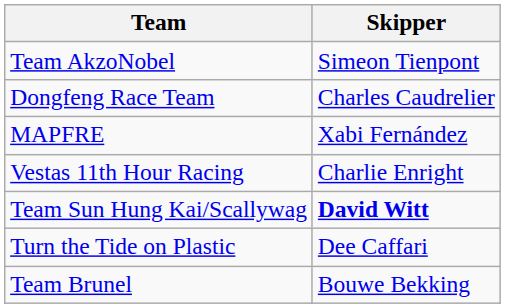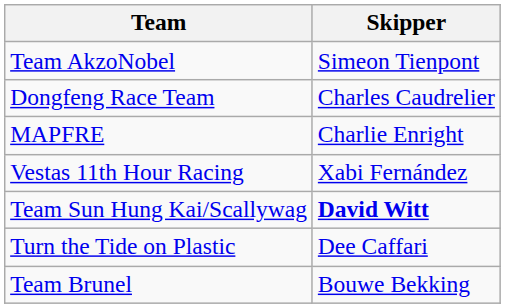 <table class=wikitable>
 <tr>
 <th>Team</th>
 <th>Skipper</th>
 </tr>
 <tr>
 <td> <a href='#'>Team AkzoNobel</a></td>
 <td> <a href='#'>Simeon Tienpont</a></td>
 </tr>
 <tr>
 <td> <a href='#'>Dongfeng Race Team</a></td>
 <td> <a href='#'>Charles Caudrelier</a></td>
 </tr>
 <tr>
 <td> <a href='#'>MAPFRE</a></td>
-<td> <a href='#'>Xabi Fernández</a></td>
+<td> <a href='#'>Charlie Enright</a></td>
 </tr>
 <tr>
 <td> <a href='#'>Vestas 11th Hour Racing</a></td>
-<td> <a href='#'>Charlie Enright</a></td>
+<td> <a href='#'>Xabi Fernández</a></td>
 </tr>
 <tr>
 <td> <a href='#'>Team Sun Hung Kai/Scallywag</a></td>
 <td><strong> <a href='#'>David Witt</a></strong></td>
 </tr>
 <tr>
 <td> <a href='#'>Turn the Tide on Plastic</a></td>
 <td> <a href='#'>Dee Caffari</a></td>
 </tr>
 <tr>
 <td> <a href='#'>Team Brunel</a></td>
 <td> <a href='#'>Bouwe Bekking</a></td>
 </tr>
 </table>
